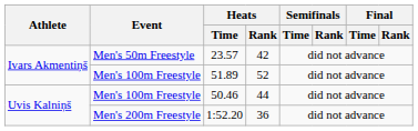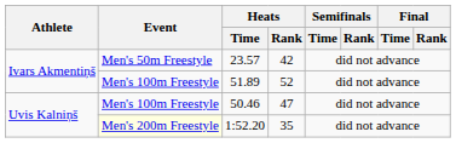 <table class=wikitable style="font-size:90%">
 <tr>
 <th rowspan="2">Athlete</th>
 <th rowspan="2">Event</th>
 <th colspan="2">Heats</th>
 <th colspan="2">Semifinals</th>
 <th colspan="2">Final</th>
 </tr>
 <tr>
 <th>Time</th>
 <th>Rank</th>
 <th>Time</th>
 <th>Rank</th>
 <th>Time</th>
 <th>Rank</th>
 </tr>
 <tr>
 <td rowspan="2"><a href='#'>Ivars Akmentiņš</a></td>
 <td><a href='#'>Men's 50m Freestyle</a></td>
 <td align=center>23.57</td>
 <td align=center>42</td>
 <td align=center colspan=4>did not advance</td>
 </tr>
 <tr>
 <td><a href='#'>Men's 100m Freestyle</a></td>
 <td align=center>51.89</td>
 <td align=center>52</td>
 <td align=center colspan=4>did not advance</td>
 </tr>
 <tr>
 <td rowspan="2"><a href='#'>Uvis Kalniņš</a></td>
 <td><a href='#'>Men's 100m Freestyle</a></td>
 <td align=center>50.46</td>
-<td align=center>44</td>
+<td align=center>47</td>
 <td align=center colspan=4>did not advance</td>
 </tr>
 <tr>
-<td><a href='#'>Men's 200m Freestyle</a></td>
+<td style="background: lightyellow;"><a href='#'>Men's 200m Freestyle</a></td>
 <td align=center>1:52.20</td>
-<td align=center>36</td>
+<td align=center>35</td>
 <td align=center colspan=4>did not advance</td>
 </tr>
 </table>
